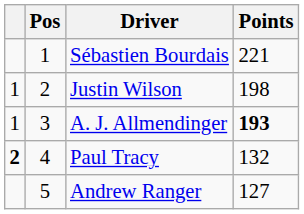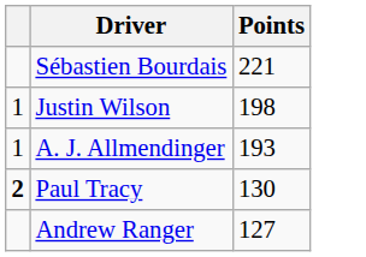 <table class="wikitable" style="font-size: 95%;">
 <tr>
 <th></th>
-<th>Pos</th>
 <th>Driver</th>
 <th>Points</th>
 </tr>
 <tr>
 <td align="left"></td>
-<td align="center">1</td>
 <td> <a href='#'>Sébastien Bourdais</a></td>
 <td align="left">221</td>
 </tr>
 <tr>
 <td align="left"> 1</td>
-<td align="center">2</td>
 <td> <a href='#'>Justin Wilson</a></td>
 <td align="left">198</td>
 </tr>
 <tr>
 <td align="left"> 1</td>
-<td align="center">3</td>
 <td> <a href='#'>A. J. Allmendinger</a></td>
-<td align="left"><strong>193</strong></td>
+<td align="left">193</td>
 </tr>
 <tr>
 <td align="left"><strong> 2</strong></td>
-<td align="center">4</td>
 <td> <a href='#'>Paul Tracy</a></td>
-<td align="left">132</td>
+<td align="left">130</td>
 </tr>
 <tr>
 <td align="left"></td>
-<td align="center">5</td>
 <td> <a href='#'>Andrew Ranger</a></td>
 <td align="left">127</td>
 </tr>
 </table>
